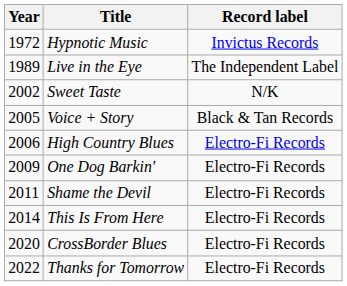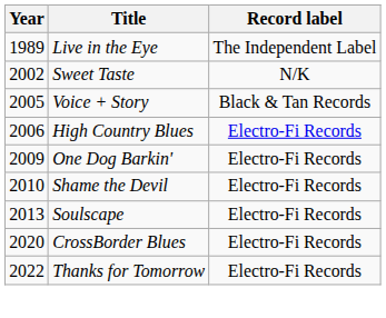 <table class="wikitable sortable">
 <tr>
 <th>Year</th>
 <th>Title</th>
 <th>Record label</th>
-</tr>
-<tr>
-<td>1972</td>
-<td><em>Hypnotic Music</em></td>
-<td style="text-align:center;"><a href='#'>Invictus Records</a></td>
 </tr>
 <tr>
 <td>1989</td>
 <td><em>Live in the Eye</em></td>
 <td style="text-align:center;">The Independent Label</td>
 </tr>
 <tr>
 <td>2002</td>
 <td><em>Sweet Taste</em></td>
 <td style="text-align:center;">N/K</td>
 </tr>
 <tr>
 <td>2005</td>
 <td><em>Voice + Story</em></td>
 <td style="text-align:center;">Black & Tan Records</td>
 </tr>
 <tr>
 <td>2006</td>
 <td><em>High Country Blues</em></td>
 <td style="text-align:center;"><a href='#'>Electro-Fi Records</a></td>
 </tr>
 <tr>
 <td>2009</td>
 <td><em>One Dog Barkin' </em></td>
 <td style="text-align:center;">Electro-Fi Records</td>
 </tr>
 <tr>
-<td>2011</td>
+<td>2010</td>
 <td><em>Shame the Devil</em></td>
 <td style="text-align:center;">Electro-Fi Records</td>
 </tr>
 <tr>
-<td>2014</td>
-<td><em>This Is From Here</em></td>
+<td>2013</td>
+<td><em>Soulscape</em></td>
 <td style="text-align:center;">Electro-Fi Records</td>
 </tr>
 <tr>
 <td>2020</td>
 <td><em>CrossBorder Blues</em></td>
 <td style="text-align:center;">Electro-Fi Records</td>
 </tr>
 <tr>
 <td>2022</td>
 <td><em>Thanks for Tomorrow</em></td>
 <td style="text-align:center;">Electro-Fi Records</td>
 </tr>
 </table>
